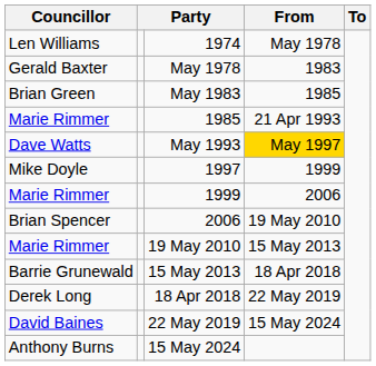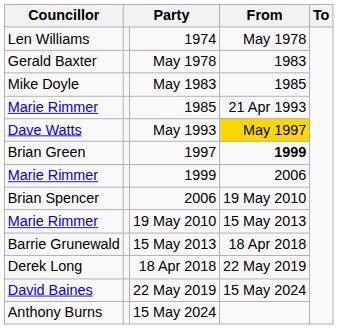 <table class=wikitable>
 <tr>
 <th>Councillor</th>
 <th colspan=2>Party</th>
 <th>From</th>
 <th>To</th>
 </tr>
 <tr>
 <td>Len Williams</td>
 <td></td>
 <td align=right>1974</td>
 <td align=right>May 1978</td>
 </tr>
 <tr>
 <td>Gerald Baxter</td>
 <td></td>
 <td align=right>May 1978</td>
 <td align=right>1983</td>
 </tr>
 <tr>
-<td>Brian Green</td>
+<td>Mike Doyle</td>
 <td></td>
 <td align=right>May 1983</td>
 <td align=right>1985</td>
 </tr>
 <tr>
 <td><a href='#'>Marie Rimmer</a></td>
 <td></td>
 <td align=right>1985</td>
 <td align=right>21 Apr 1993</td>
 </tr>
 <tr>
 <td><a href='#'>Dave Watts</a></td>
 <td></td>
 <td align=right>May 1993</td>
 <td align=right style="background: gold;">May 1997</td>
 </tr>
 <tr>
-<td>Mike Doyle</td>
+<td>Brian Green</td>
 <td></td>
 <td align=right>1997</td>
-<td align=right>1999</td>
+<td align=right><strong>1999</strong></td>
 </tr>
 <tr>
 <td><a href='#'>Marie Rimmer</a></td>
 <td></td>
 <td align=right>1999</td>
 <td align=right>2006</td>
 </tr>
 <tr>
 <td>Brian Spencer</td>
 <td></td>
 <td align=right>2006</td>
 <td align=right>19 May 2010</td>
 </tr>
 <tr>
 <td><a href='#'>Marie Rimmer</a></td>
 <td></td>
 <td align=right>19 May 2010</td>
 <td align=right>15 May 2013</td>
 </tr>
 <tr>
 <td>Barrie Grunewald</td>
 <td></td>
 <td align=right>15 May 2013</td>
 <td align=right>18 Apr 2018</td>
 </tr>
 <tr>
 <td>Derek Long</td>
 <td></td>
 <td align=right>18 Apr 2018</td>
 <td align=right>22 May 2019</td>
 </tr>
 <tr>
 <td><a href='#'>David Baines</a></td>
 <td></td>
 <td align=right>22 May 2019</td>
 <td align=right>15 May 2024</td>
 </tr>
 <tr>
 <td>Anthony Burns</td>
 <td></td>
 <td align=right>15 May 2024</td>
 <td align=right></td>
 </tr>
 </table>
